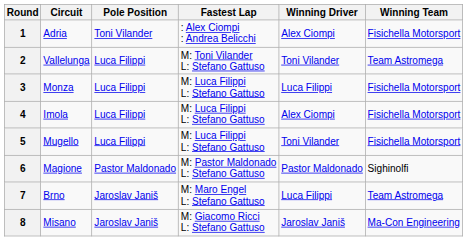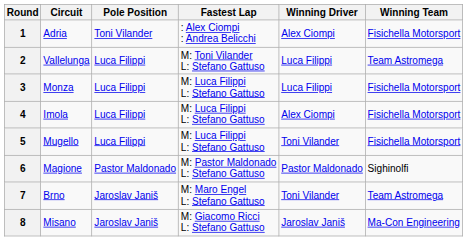 <table class="wikitable" style="font-size:85%">
 <tr>
 <th>Round</th>
 <th>Circuit</th>
 <th>Pole Position</th>
 <th>Fastest Lap</th>
 <th>Winning Driver</th>
 <th>Winning Team</th>
 </tr>
 <tr>
 <th>1</th>
 <td><a href='#'>Adria</a></td>
 <td> <a href='#'>Toni Vilander</a></td>
 <td>:  <a href='#'>Alex Ciompi</a><br>:  <a href='#'>Andrea Belicchi</a></td>
 <td> <a href='#'>Alex Ciompi</a></td>
 <td nowrap> <a href='#'>Fisichella Motorsport</a></td>
 </tr>
 <tr>
 <th>2</th>
 <td nowrap><a href='#'>Vallelunga</a></td>
 <td> <a href='#'>Luca Filippi</a></td>
 <td>M:  <a href='#'>Toni Vilander</a><br>L:  <a href='#'>Stefano Gattuso</a></td>
-<td> <a href='#'>Toni Vilander</a></td>
+<td> <a href='#'>Luca Filippi</a></td>
 <td> <a href='#'>Team Astromega</a></td>
 </tr>
 <tr>
 <th>3</th>
 <td><a href='#'>Monza</a></td>
 <td> <a href='#'>Luca Filippi</a></td>
 <td>M:  <a href='#'>Luca Filippi</a><br>L:  <a href='#'>Stefano Gattuso</a></td>
 <td> <a href='#'>Luca Filippi</a></td>
 <td> <a href='#'>Fisichella Motorsport</a></td>
 </tr>
 <tr>
 <th>4</th>
 <td><a href='#'>Imola</a></td>
 <td> <a href='#'>Luca Filippi</a></td>
 <td>M:  <a href='#'>Luca Filippi</a><br>L:  <a href='#'>Stefano Gattuso</a></td>
 <td> <a href='#'>Alex Ciompi</a></td>
 <td> <a href='#'>Fisichella Motorsport</a></td>
 </tr>
 <tr>
 <th>5</th>
 <td><a href='#'>Mugello</a></td>
 <td> <a href='#'>Luca Filippi</a></td>
 <td>M:  <a href='#'>Luca Filippi</a><br>L:  <a href='#'>Stefano Gattuso</a></td>
 <td> <a href='#'>Toni Vilander</a></td>
 <td> <a href='#'>Fisichella Motorsport</a></td>
 </tr>
 <tr>
 <th>6</th>
 <td><a href='#'>Magione</a></td>
 <td nowrap> <a href='#'>Pastor Maldonado</a></td>
 <td nowrap>M:  <a href='#'>Pastor Maldonado</a><br>L:  <a href='#'>Stefano Gattuso</a></td>
 <td nowrap> <a href='#'>Pastor Maldonado</a></td>
 <td> Sighinolfi</td>
 </tr>
 <tr>
 <th>7</th>
 <td><a href='#'>Brno</a></td>
 <td> <a href='#'>Jaroslav Janiš</a></td>
 <td>M:  <a href='#'>Maro Engel</a><br>L:  <a href='#'>Stefano Gattuso</a></td>
-<td> <a href='#'>Luca Filippi</a></td>
+<td> <a href='#'>Toni Vilander</a></td>
 <td> <a href='#'>Team Astromega</a></td>
 </tr>
 <tr>
 <th>8</th>
 <td><a href='#'>Misano</a></td>
 <td> <a href='#'>Jaroslav Janiš</a></td>
 <td>M:  <a href='#'>Giacomo Ricci</a><br>L:  <a href='#'>Stefano Gattuso</a></td>
 <td> <a href='#'>Jaroslav Janiš</a></td>
 <td> <a href='#'>Ma-Con Engineering</a></td>
 </tr>
 </table>
